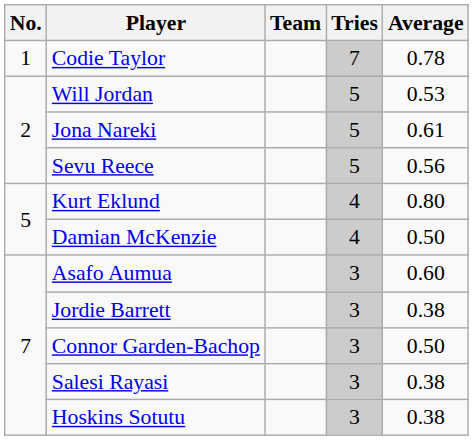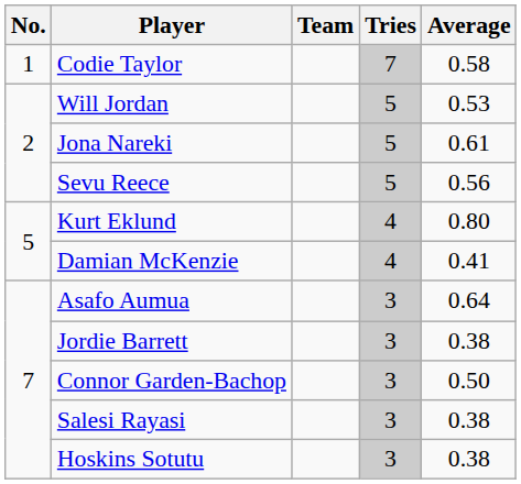 <table class="wikitable sortable" style="text-align:center; font-size:95%">
 <tr>
 <th>No.</th>
 <th>Player</th>
 <th>Team</th>
 <th>Tries</th>
 <th>Average</th>
 </tr>
 <tr>
 <td>1</td>
 <td style="text-align:left;"><a href='#'>Codie Taylor</a></td>
 <td style="text-align:left;"></td>
 <td style="background:#ccc;">7</td>
-<td>0.78</td>
+<td>0.58</td>
 </tr>
 <tr>
 <td rowspan="3">2</td>
 <td style="text-align:left;"><a href='#'>Will Jordan</a></td>
 <td style="text-align:left;"></td>
 <td style="background:#ccc;">5</td>
 <td>0.53</td>
 </tr>
 <tr>
 <td style="text-align:left;"><a href='#'>Jona Nareki</a></td>
 <td style="text-align:left;"></td>
 <td style="background:#ccc;">5</td>
 <td>0.61</td>
 </tr>
 <tr>
 <td style="text-align:left;"><a href='#'>Sevu Reece</a></td>
 <td style="text-align:left;"></td>
 <td style="background:#ccc;">5</td>
 <td>0.56</td>
 </tr>
 <tr>
 <td rowspan="2">5</td>
 <td style="text-align:left;"><a href='#'>Kurt Eklund</a></td>
 <td style="text-align:left;"></td>
 <td style="background:#ccc;">4</td>
 <td>0.80</td>
 </tr>
 <tr>
 <td style="text-align:left;"><a href='#'>Damian McKenzie</a></td>
 <td style="text-align:left;"></td>
 <td style="background:#ccc;">4</td>
-<td>0.50</td>
+<td>0.41</td>
 </tr>
 <tr>
 <td rowspan="5">7</td>
 <td style="text-align:left;"><a href='#'>Asafo Aumua</a></td>
 <td style="text-align:left;"></td>
 <td style="background:#ccc;">3</td>
-<td>0.60</td>
+<td>0.64</td>
 </tr>
 <tr>
 <td style="text-align:left;"><a href='#'>Jordie Barrett</a></td>
 <td style="text-align:left;"></td>
 <td style="background:#ccc;">3</td>
 <td>0.38</td>
 </tr>
 <tr>
 <td style="text-align:left;"><a href='#'>Connor Garden-Bachop</a></td>
 <td style="text-align:left;"></td>
 <td style="background:#ccc;">3</td>
 <td>0.50</td>
 </tr>
 <tr>
 <td style="text-align:left;"><a href='#'>Salesi Rayasi</a></td>
 <td style="text-align:left;"></td>
 <td style="background:#ccc;">3</td>
 <td>0.38</td>
 </tr>
 <tr>
 <td style="text-align:left;"><a href='#'>Hoskins Sotutu</a></td>
 <td style="text-align:left;"></td>
 <td style="background:#ccc;">3</td>
 <td>0.38</td>
 </tr>
 </table>
